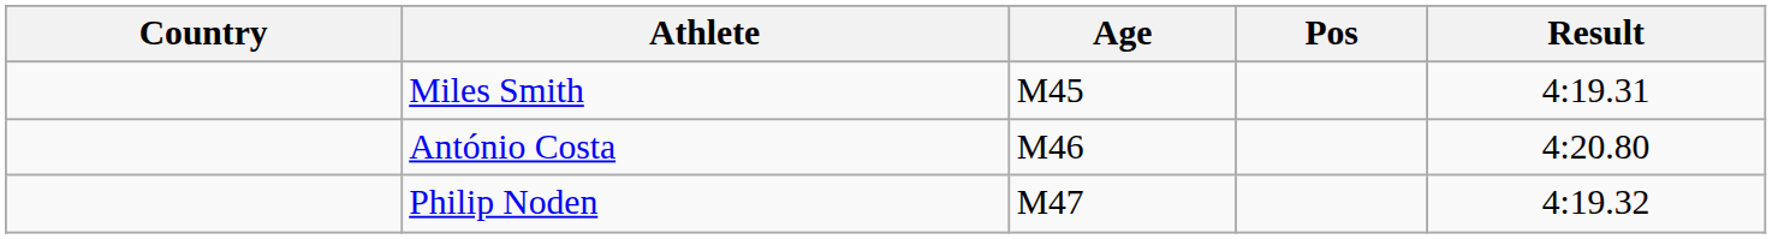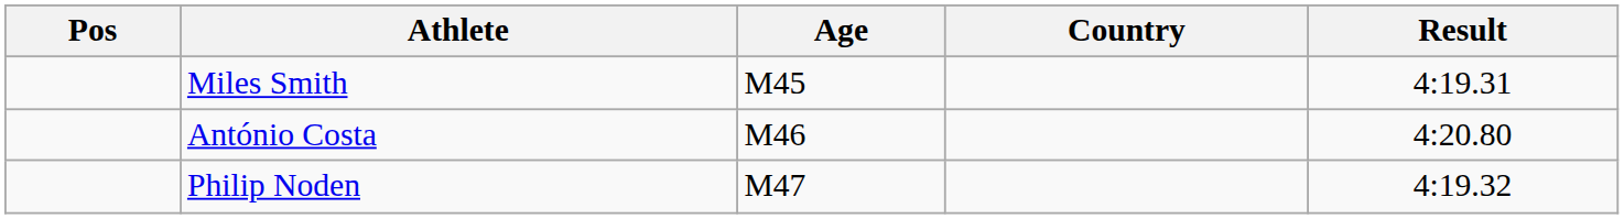 <table class="wikitable"  style="text-align:center; width:50%;">
 <tr>
-<th>Country</th>
+<th>Pos</th>
 <th>Athlete</th>
 <th>Age</th>
-<th>Pos</th>
+<th>Country</th>
 <th>Result</th>
 </tr>
 <tr>
-<td align=left></td>
+<td align=center></td>
 <td align=left><a href='#'>Miles Smith</a></td>
 <td align=left>M45</td>
-<td align=center></td>
+<td align=left></td>
 <td>4:19.31</td>
 </tr>
 <tr>
-<td align=left></td>
+<td align=center></td>
 <td align=left><a href='#'>António Costa</a></td>
 <td align=left>M46</td>
-<td align=center></td>
+<td align=left></td>
 <td>4:20.80</td>
 </tr>
 <tr>
-<td align=left></td>
+<td align=center></td>
 <td align=left><a href='#'>Philip Noden</a></td>
 <td align=left>M47</td>
-<td align=center></td>
+<td align=left></td>
 <td>4:19.32</td>
 </tr>
 </table>
